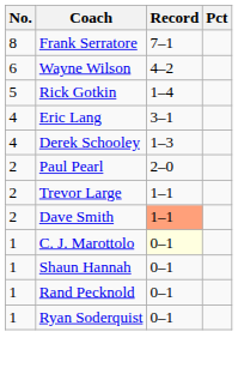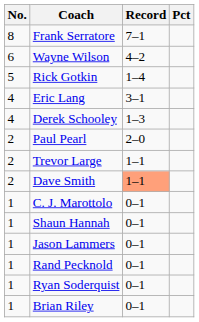 <table class="wikitable">
 <tr>
 <th>No.</th>
 <th>Coach</th>
 <th>Record</th>
 <th>Pct</th>
 </tr>
 <tr>
 <td>8</td>
 <td><a href='#'>Frank Serratore</a></td>
 <td>7–1</td>
 <td></td>
 </tr>
 <tr>
 <td>6</td>
 <td><a href='#'>Wayne Wilson</a></td>
 <td>4–2</td>
 <td></td>
 </tr>
 <tr>
 <td>5</td>
 <td><a href='#'>Rick Gotkin</a></td>
 <td>1–4</td>
 <td></td>
 </tr>
 <tr>
 <td>4</td>
 <td><a href='#'>Eric Lang</a></td>
 <td>3–1</td>
 <td></td>
 </tr>
 <tr>
 <td>4</td>
 <td><a href='#'>Derek Schooley</a></td>
 <td>1–3</td>
 <td></td>
 </tr>
 <tr>
 <td>2</td>
 <td><a href='#'>Paul Pearl</a></td>
 <td>2–0</td>
 <td></td>
 </tr>
 <tr>
 <td>2</td>
 <td><a href='#'>Trevor Large</a></td>
 <td>1–1</td>
 <td></td>
 </tr>
 <tr>
 <td>2</td>
 <td><a href='#'>Dave Smith</a></td>
 <td style="background: lightsalmon;">1–1</td>
 <td></td>
 </tr>
 <tr>
 <td>1</td>
 <td><a href='#'>C. J. Marottolo</a></td>
-<td style="background: lightyellow;">0–1</td>
+<td>0–1</td>
 <td></td>
 </tr>
 <tr>
 <td>1</td>
 <td><a href='#'>Shaun Hannah</a></td>
+<td>0–1</td>
+<td></td>
+</tr>
+<tr>
+<td>1</td>
+<td><a href='#'>Jason Lammers</a></td>
 <td>0–1</td>
 <td></td>
 </tr>
 <tr>
 <td>1</td>
 <td><a href='#'>Rand Pecknold</a></td>
 <td>0–1</td>
 <td></td>
 </tr>
 <tr>
 <td>1</td>
 <td><a href='#'>Ryan Soderquist</a></td>
 <td>0–1</td>
 <td></td>
 </tr>
+<tr>
+<td>1</td>
+<td><a href='#'>Brian Riley</a></td>
+<td>0–1</td>
+<td></td>
+</tr>
 </table>
